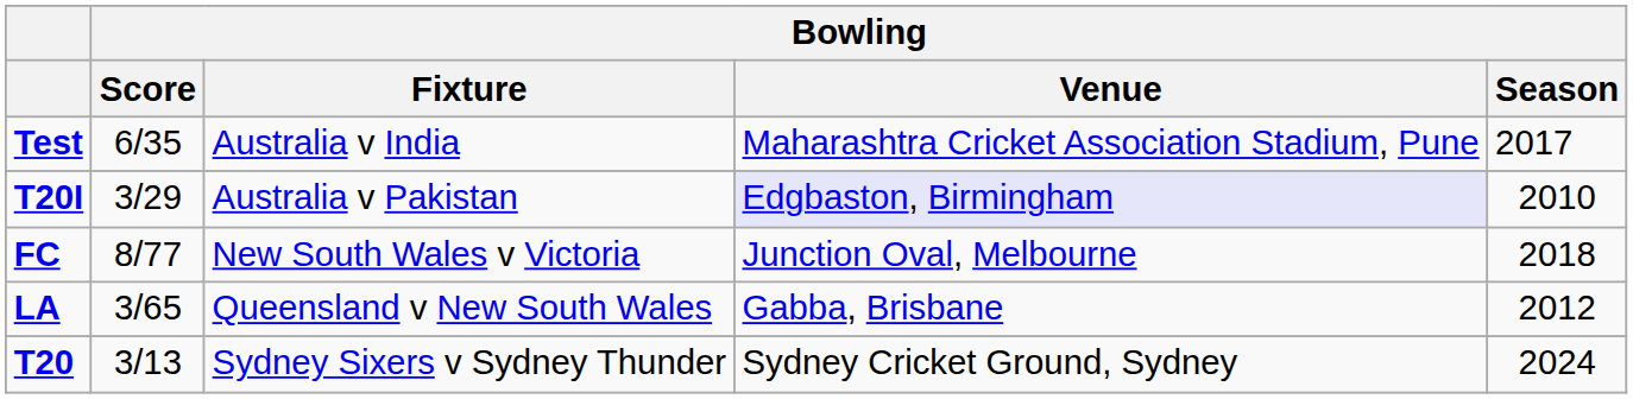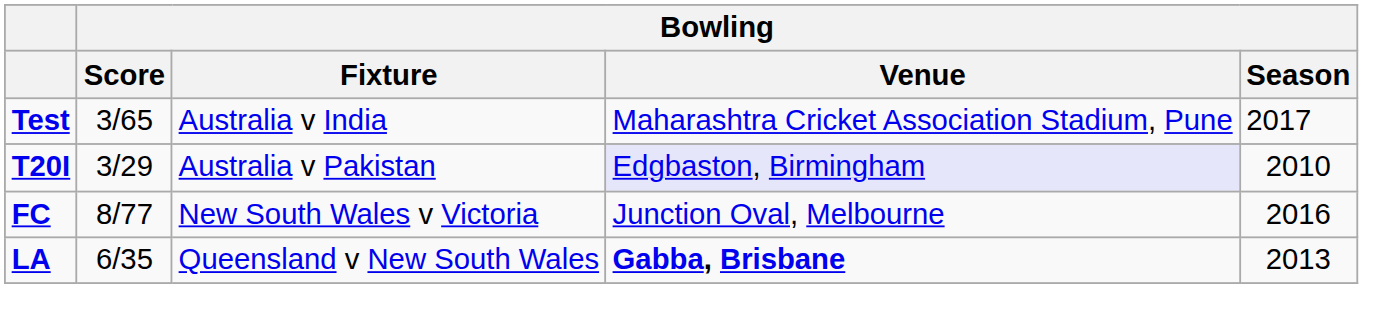 <table class="wikitable">
 <tr>
 <th></th>
 <th colspan="4">Bowling</th>
 </tr>
 <tr>
 <th></th>
 <th>Score</th>
 <th>Fixture</th>
 <th>Venue</th>
 <th>Season</th>
 </tr>
 <tr>
 <td><strong><a href='#'>Test</a></strong></td>
-<td style="text-align:center;">6/35</td>
+<td style="text-align:center;">3/65</td>
 <td><a href='#'>Australia</a> v <a href='#'>India</a></td>
 <td><a href='#'>Maharashtra Cricket Association Stadium</a>, <a href='#'>Pune</a></td>
 <td align="centre">2017</td>
 </tr>
 <tr>
 <td><strong><a href='#'>T20I</a></strong></td>
 <td style="text-align:center;">3/29</td>
 <td><a href='#'>Australia</a> v <a href='#'>Pakistan</a></td>
 <td style="background: lavender;"><a href='#'>Edgbaston</a>, <a href='#'>Birmingham</a></td>
 <td style="text-align:center;">2010</td>
 </tr>
 <tr>
 <td><strong><a href='#'>FC</a></strong></td>
 <td style="text-align:center;">8/77</td>
 <td><a href='#'>New South Wales</a> v <a href='#'>Victoria</a></td>
 <td><a href='#'>Junction Oval</a>, <a href='#'>Melbourne</a></td>
-<td style="text-align:center;">2018</td>
+<td style="text-align:center;">2016</td>
 </tr>
 <tr>
 <td><strong><a href='#'>LA</a></strong></td>
-<td style="text-align:center;">3/65</td>
+<td style="text-align:center;">6/35</td>
 <td><a href='#'>Queensland</a> v <a href='#'>New South Wales</a></td>
-<td><a href='#'>Gabba</a>, <a href='#'>Brisbane</a></td>
-<td style="text-align:center;">2012</td>
-</tr>
-<tr>
-<td><strong><a href='#'>T20</a></strong></td>
-<td style="text-align:center;">3/13</td>
-<td><a href='#'>Sydney Sixers</a> v Sydney Thunder</td>
-<td>Sydney Cricket Ground, Sydney</td>
-<td style="text-align:center;">2024</td>
+<td><strong><a href='#'>Gabba</a>, <a href='#'>Brisbane</a></strong></td>
+<td style="text-align:center;">2013</td>
 </tr>
 </table>
